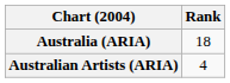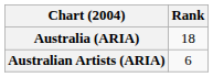 <table class="wikitable plainrowheaders" style="text-align:center">
 <tr>
 <th scope="col">Chart (2004)</th>
 <th scope="col">Rank</th>
 </tr>
 <tr>
 <th scope="row">Australia (ARIA)</th>
 <td>18</td>
 </tr>
 <tr>
 <th scope="row">Australian Artists (ARIA)</th>
-<td>4</td>
+<td>6</td>
 </tr>
 </table>
